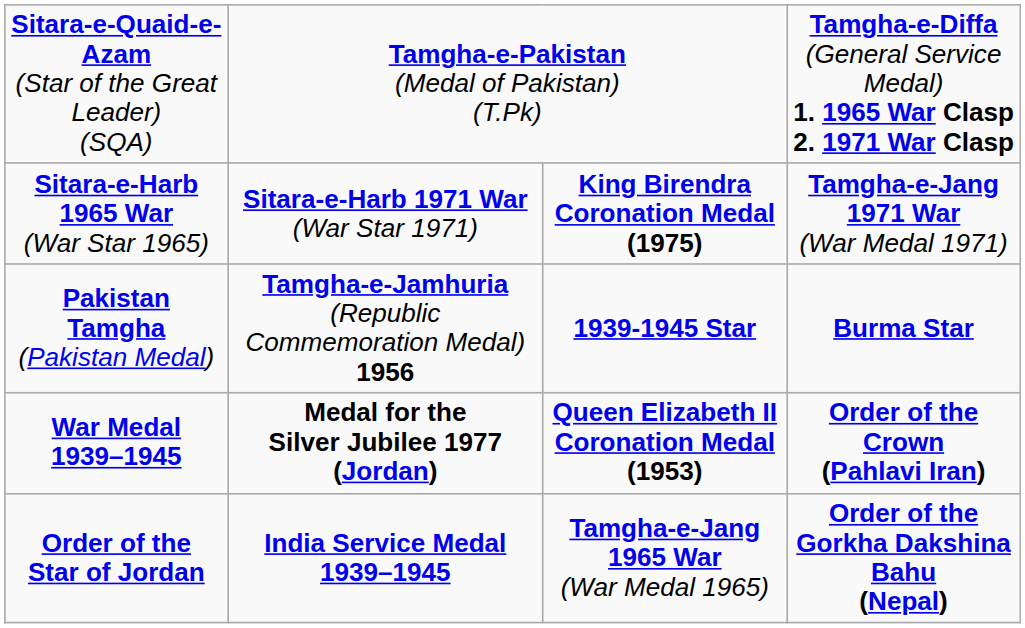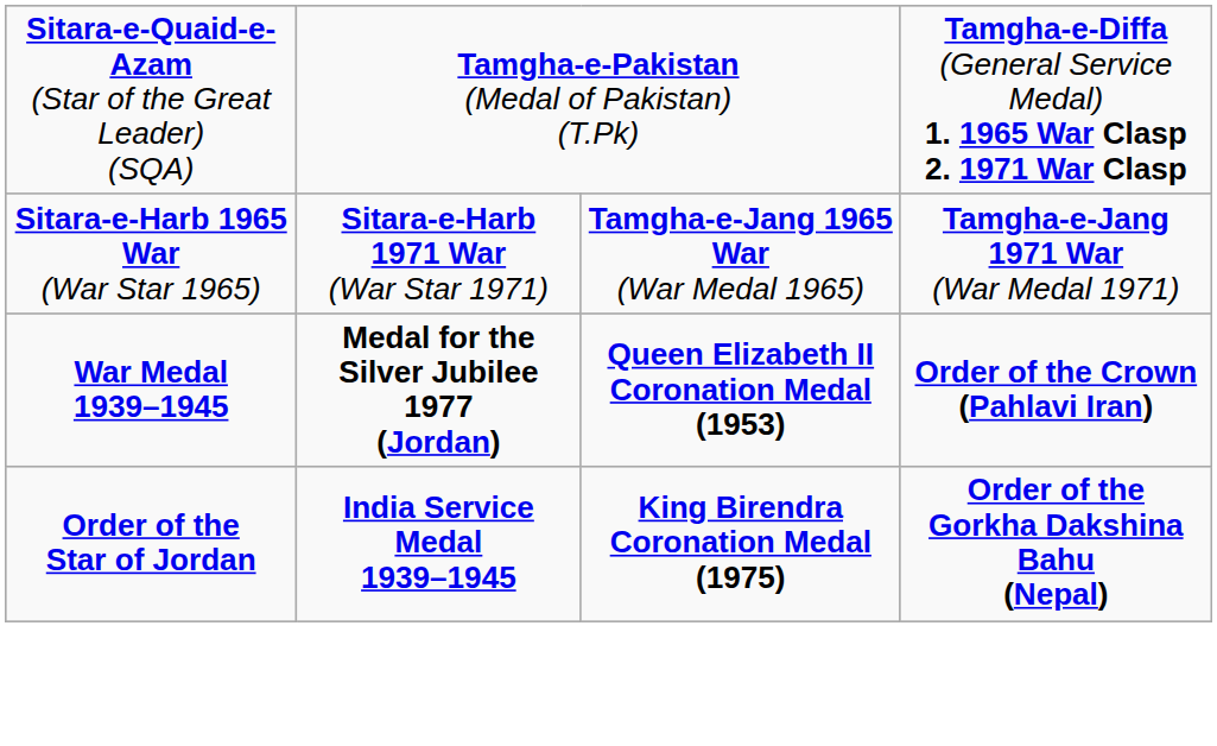 <table class="wikitable" style="margin:1em auto; text-align:center;">
 <tr>
 <td><strong><a href='#'>Sitara-e-Quaid-e-Azam</a></strong><br><em>(Star of the Great Leader)</em><br><em>(SQA)</em></td>
 <td colspan="2"><strong><a href='#'>Tamgha-e-Pakistan</a></strong><br><em>(Medal of Pakistan)</em><br><em>(T.Pk)</em></td>
 <td><strong><a href='#'>Tamgha-e-Diffa</a></strong><br><em>(General Service Medal)</em><br><strong>1. <a href='#'>1965 War</a> Clasp</strong><br><strong>2. <a href='#'>1971 War</a> Clasp</strong></td>
 </tr>
 <tr>
 <td><strong><a href='#'>Sitara-e-Harb 1965 War</a></strong><br><em>(War Star 1965)</em></td>
 <td><strong><a href='#'>Sitara-e-Harb 1971 War</a></strong><br><em>(War Star 1971)</em></td>
-<td><strong><a href='#'>King Birendra</a></strong><br><strong><a href='#'>Coronation Medal</a></strong><br><strong>(1975)</strong></td>
+<td><strong><a href='#'>Tamgha-e-Jang 1965 War</a></strong><br><em>(War Medal 1965)</em></td>
 <td><strong><a href='#'>Tamgha-e-Jang 1971 War</a></strong><br><em>(War Medal 1971)</em></td>
-</tr>
-<tr>
-<td><strong><a href='#'>Pakistan Tamgha</a></strong><br><em>(<a href='#'>Pakistan Medal</a>)</em></td>
-<td><strong><a href='#'>Tamgha-e-Jamhuria</a></strong><br><em>(Republic Commemoration Medal)</em><br><strong>1956</strong></td>
-<td><strong><a href='#'>1939-1945 Star</a></strong></td>
-<td><strong><a href='#'>Burma Star</a></strong></td>
 </tr>
 <tr>
 <td><strong><a href='#'>War Medal</a></strong><br><strong><a href='#'>1939–1945</a></strong></td>
 <td><strong>Medal for the</strong><br><strong>Silver Jubilee 1977</strong><br><strong>(<a href='#'>Jordan</a>)</strong></td>
 <td><strong><a href='#'>Queen Elizabeth II</a></strong><br><strong><a href='#'>Coronation Medal</a></strong><br><strong>(1953)</strong></td>
 <td><strong><a href='#'>Order of the Crown</a></strong><br><strong>(<a href='#'>Pahlavi Iran</a>)</strong></td>
 </tr>
 <tr>
 <td><strong><a href='#'>Order of the</a></strong><br><strong><a href='#'>Star of Jordan</a></strong></td>
 <td><strong><a href='#'>India Service Medal</a></strong><br><a href='#'><strong>1939–1945</strong></a></td>
-<td><strong><a href='#'>Tamgha-e-Jang 1965 War</a></strong><br><em>(War Medal 1965)</em></td>
+<td><strong><a href='#'>King Birendra</a></strong><br><strong><a href='#'>Coronation Medal</a></strong><br><strong>(1975)</strong></td>
 <td><a href='#'><strong>Order of the</strong></a><br><a href='#'><strong>Gorkha Dakshina Bahu</strong></a><br><strong>(<a href='#'>Nepal</a>)</strong></td>
 </tr>
 </table>
